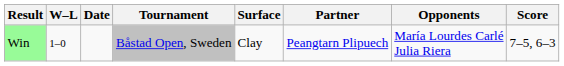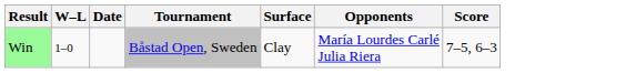 <table class="sortable wikitable">
 <tr>
 <th>Result</th>
 <th class="unsortable">W–L</th>
 <th>Date</th>
 <th>Tournament</th>
 <th>Surface</th>
-<th>Partner</th>
 <th>Opponents</th>
 <th class="unsortable">Score</th>
 </tr>
 <tr>
 <td style="background:#98fb98;">Win</td>
 <td><small>1–0</small></td>
 <td><a href='#'></a></td>
 <td bgcolor=silver><a href='#'>Båstad Open</a>, Sweden</td>
 <td>Clay</td>
-<td> <a href='#'>Peangtarn Plipuech</a></td>
 <td> <a href='#'>María Lourdes Carlé</a> <br>  <a href='#'>Julia Riera</a></td>
 <td>7–5, 6–3</td>
 </tr>
 </table>
